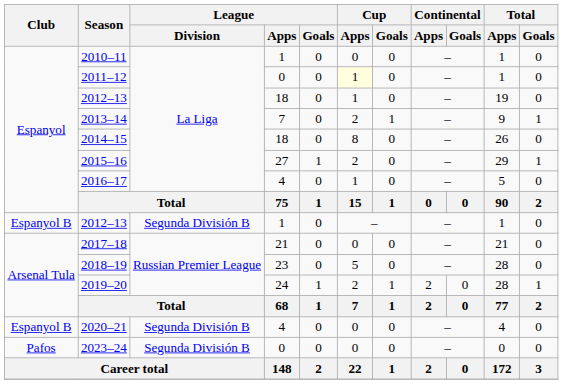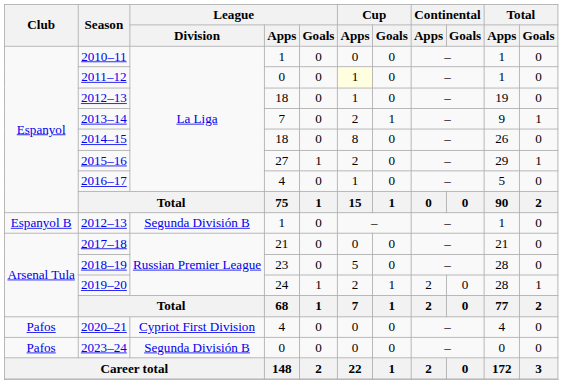 <table class="wikitable" style="text-align: center;">
 <tr>
 <th rowspan=2>Club</th>
 <th rowspan=2>Season</th>
 <th colspan=3>League</th>
 <th colspan=2>Cup</th>
 <th colspan=2>Continental</th>
 <th colspan=2>Total</th>
 </tr>
 <tr>
 <th>Division</th>
 <th>Apps</th>
 <th>Goals</th>
 <th>Apps</th>
 <th>Goals</th>
 <th>Apps</th>
 <th>Goals</th>
 <th>Apps</th>
 <th>Goals</th>
 </tr>
 <tr>
 <td rowspan=8><a href='#'>Espanyol</a></td>
 <td><a href='#'>2010–11</a></td>
 <td rowspan=7><a href='#'>La Liga</a></td>
 <td>1</td>
 <td>0</td>
 <td>0</td>
 <td>0</td>
 <td colspan=2>–</td>
 <td>1</td>
 <td>0</td>
 </tr>
 <tr>
 <td><a href='#'>2011–12</a></td>
 <td>0</td>
 <td>0</td>
 <td style="background: lightyellow;">1</td>
 <td>0</td>
 <td colspan=2>–</td>
 <td>1</td>
 <td>0</td>
 </tr>
 <tr>
 <td><a href='#'>2012–13</a></td>
 <td>18</td>
 <td>0</td>
 <td>1</td>
 <td>0</td>
 <td colspan=2>–</td>
 <td>19</td>
 <td>0</td>
 </tr>
 <tr>
 <td><a href='#'>2013–14</a></td>
 <td>7</td>
 <td>0</td>
 <td>2</td>
 <td>1</td>
 <td colspan=2>–</td>
 <td>9</td>
 <td>1</td>
 </tr>
 <tr>
 <td><a href='#'>2014–15</a></td>
 <td>18</td>
 <td>0</td>
 <td>8</td>
 <td>0</td>
 <td colspan=2>–</td>
 <td>26</td>
 <td>0</td>
 </tr>
 <tr>
 <td><a href='#'>2015–16</a></td>
 <td>27</td>
 <td>1</td>
 <td>2</td>
 <td>0</td>
 <td colspan=2>–</td>
 <td>29</td>
 <td>1</td>
 </tr>
 <tr>
 <td><a href='#'>2016–17</a></td>
 <td>4</td>
 <td>0</td>
 <td>1</td>
 <td>0</td>
 <td colspan=2>–</td>
 <td>5</td>
 <td>0</td>
 </tr>
 <tr>
 <th colspan=2>Total</th>
 <th>75</th>
 <th>1</th>
 <th>15</th>
 <th>1</th>
 <th>0</th>
 <th>0</th>
 <th>90</th>
 <th>2</th>
 </tr>
 <tr>
 <td><a href='#'>Espanyol B</a></td>
 <td><a href='#'>2012–13</a></td>
 <td><a href='#'>Segunda División B</a></td>
 <td>1</td>
 <td>0</td>
 <td colspan=2>–</td>
 <td colspan=2>–</td>
 <td>1</td>
 <td>0</td>
 </tr>
 <tr>
 <td rowspan=4><a href='#'>Arsenal Tula</a></td>
 <td><a href='#'>2017–18</a></td>
 <td rowspan=3><a href='#'>Russian Premier League</a></td>
 <td>21</td>
 <td>0</td>
 <td>0</td>
 <td>0</td>
 <td colspan=2>–</td>
 <td>21</td>
 <td>0</td>
 </tr>
 <tr>
 <td><a href='#'>2018–19</a></td>
 <td>23</td>
 <td>0</td>
 <td>5</td>
 <td>0</td>
 <td colspan=2>–</td>
 <td>28</td>
 <td>0</td>
 </tr>
 <tr>
 <td><a href='#'>2019–20</a></td>
 <td>24</td>
 <td>1</td>
 <td>2</td>
 <td>1</td>
 <td>2</td>
 <td>0</td>
 <td>28</td>
 <td>1</td>
 </tr>
 <tr>
 <th colspan=2>Total</th>
 <th>68</th>
 <th>1</th>
 <th>7</th>
 <th>1</th>
 <th>2</th>
 <th>0</th>
 <th>77</th>
 <th>2</th>
 </tr>
 <tr>
-<td><a href='#'>Espanyol B</a></td>
+<td><a href='#'>Pafos</a></td>
 <td><a href='#'>2020–21</a></td>
-<td><a href='#'>Segunda División B</a></td>
+<td><a href='#'>Cypriot First Division</a></td>
 <td>4</td>
 <td>0</td>
 <td>0</td>
 <td>0</td>
 <td colspan=2>–</td>
 <td>4</td>
 <td>0</td>
 </tr>
 <tr>
 <td><a href='#'>Pafos</a></td>
 <td><a href='#'>2023–24</a></td>
 <td><a href='#'>Segunda División B</a></td>
 <td>0</td>
 <td>0</td>
 <td>0</td>
 <td>0</td>
 <td colspan=2>–</td>
 <td>0</td>
 <td>0</td>
 </tr>
 <tr>
 <th colspan=3>Career total</th>
 <th>148</th>
 <th>2</th>
 <th>22</th>
 <th>1</th>
 <th>2</th>
 <th>0</th>
 <th>172</th>
 <th>3</th>
 </tr>
 <tr>
 </tr>
 </table>
